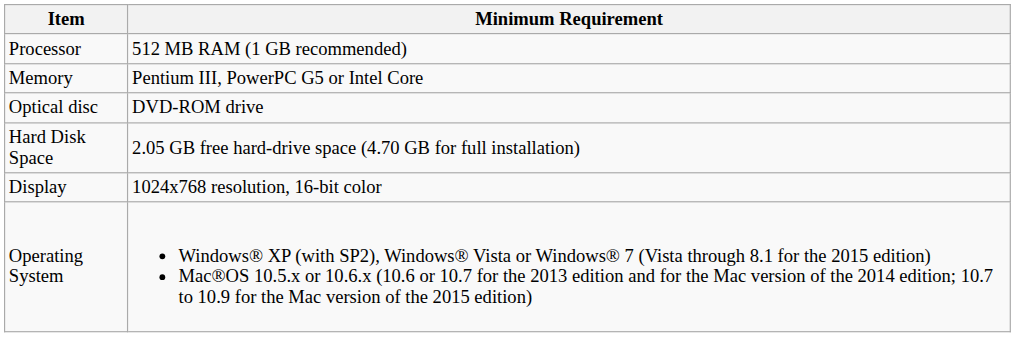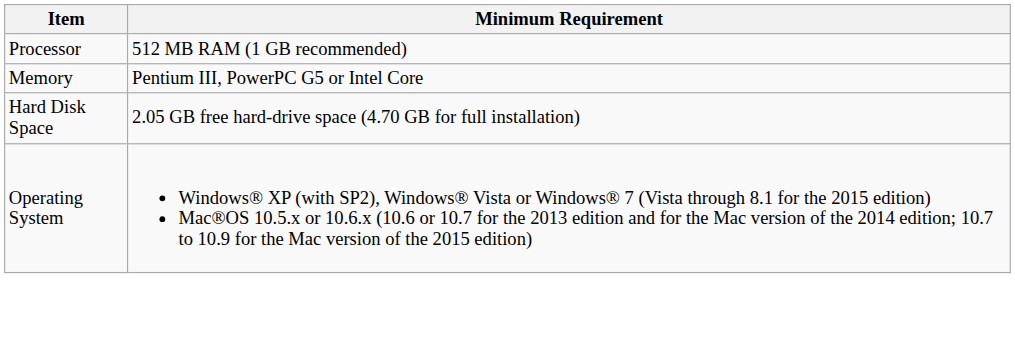 <table class="wikitable">
 <tr>
 <th>Item</th>
 <th>Minimum Requirement</th>
 </tr>
 <tr>
 <td>Processor</td>
 <td>512 MB RAM (1 GB recommended)</td>
 </tr>
 <tr>
 <td>Memory</td>
 <td>Pentium III, PowerPC G5 or Intel Core</td>
 </tr>
 <tr>
-<td>Optical disc</td>
-<td>DVD-ROM drive</td>
-</tr>
-<tr>
 <td>Hard Disk Space</td>
 <td>2.05 GB free hard-drive space (4.70 GB for full installation)</td>
-</tr>
-<tr>
-<td>Display</td>
-<td>1024x768 resolution, 16-bit color</td>
 </tr>
 <tr>
 <td>Operating System</td>
 <td><br><ul><li>Windows® XP (with SP2), Windows® Vista or Windows® 7 (Vista through 8.1 for the 2015 edition)</li><li>Mac®OS 10.5.x or 10.6.x (10.6 or 10.7 for the 2013 edition and for the Mac version of the 2014 edition; 10.7 to 10.9 for the Mac version of the 2015 edition)</li></ul></td>
 </tr>
 </table>
